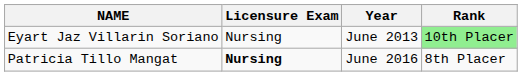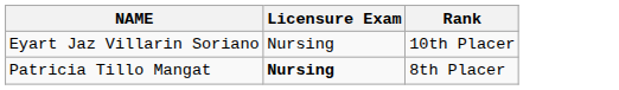 <table class="wikitable">
 <tr>
 <th>NAME</th>
 <th>Licensure Exam</th>
-<th>Year</th>
 <th>Rank</th>
 </tr>
 <tr>
 <td>Eyart Jaz Villarin Soriano</td>
 <td>Nursing</td>
-<td>June 2013</td>
-<td style="background: lightgreen;">10th Placer</td>
+<td>10th Placer</td>
 </tr>
 <tr>
 <td>Patricia Tillo Mangat</td>
 <td><strong>Nursing</strong></td>
-<td>June 2016</td>
 <td>8th Placer</td>
 </tr>
 </table>
